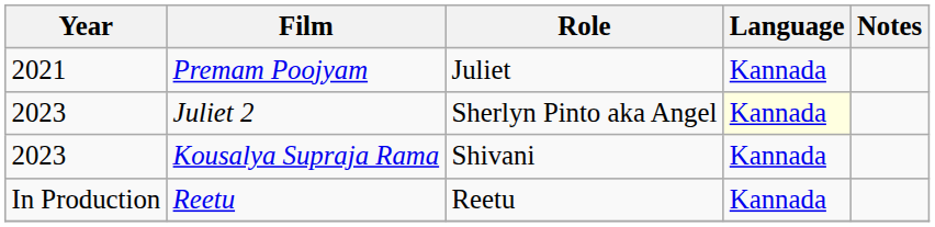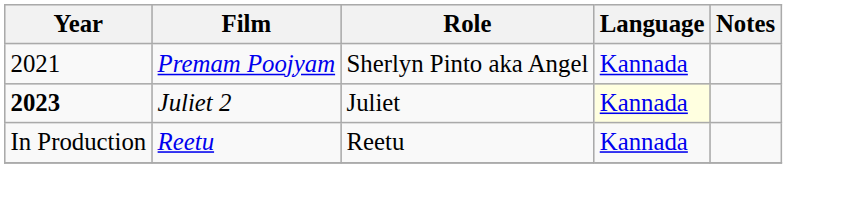 <table class="wikitable sortable">
 <tr>
 <th>Year</th>
 <th>Film</th>
 <th>Role</th>
 <th>Language</th>
 <th class="unsortable">Notes</th>
 </tr>
 <tr>
 <td>2021</td>
 <td><em><a href='#'>Premam Poojyam</a></em></td>
-<td>Juliet</td>
+<td>Sherlyn Pinto aka Angel</td>
 <td><a href='#'>Kannada</a></td>
 <td></td>
 </tr>
 <tr>
-<td>2023</td>
+<td><strong>2023</strong></td>
 <td><em>Juliet 2</em></td>
-<td>Sherlyn Pinto aka Angel</td>
+<td>Juliet</td>
 <td style="background: lightyellow;"><a href='#'>Kannada</a></td>
-<td></td>
-</tr>
-<tr>
-<td>2023</td>
-<td><em><a href='#'>Kousalya Supraja Rama</a></em></td>
-<td>Shivani</td>
-<td><a href='#'>Kannada</a></td>
 <td></td>
 </tr>
 <tr>
 <td>In Production</td>
 <td><em><a href='#'>Reetu</a></em></td>
 <td>Reetu</td>
 <td><a href='#'>Kannada</a></td>
 <td></td>
 </tr>
 <tr>
 </tr>
 </table>
